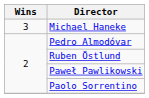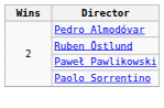 <table class="wikitable sortable">
 <tr>
 <th scope="col" width="55">Wins</th>
 <th scope="col">Director</th>
-</tr>
-<tr>
-<td style="text-align:center">3</td>
-<td><a href='#'>Michael Haneke</a></td>
 </tr>
 <tr>
 <td rowspan="4" style="text-align:center">2</td>
 <td><a href='#'>Pedro Almodóvar</a></td>
 </tr>
 <tr>
 <td><a href='#'>Ruben Östlund</a></td>
 </tr>
 <tr>
 <td><a href='#'>Paweł Pawlikowski</a></td>
 </tr>
 <tr>
 <td><a href='#'>Paolo Sorrentino</a></td>
 </tr>
 <tr>
 </tr>
 </table>
